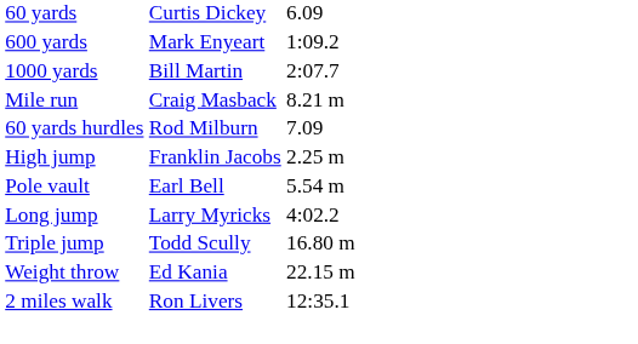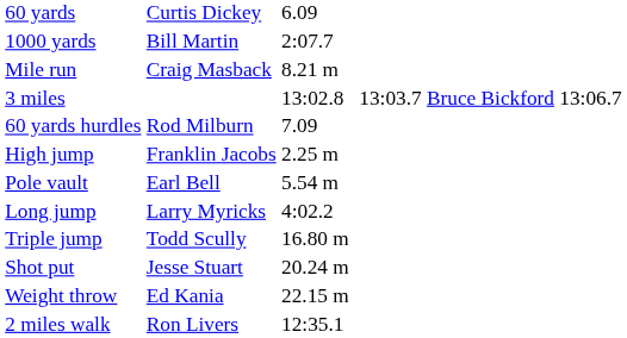 <table>
 <tr>
 <td><a href='#'>60 yards</a></td>
 <td><a href='#'>Curtis Dickey</a></td>
 <td>6.09</td>
-<td></td>
-<td></td>
-<td></td>
-<td></td>
-</tr>
-<tr>
-<td><a href='#'>600 yards</a></td>
-<td><a href='#'>Mark Enyeart</a></td>
-<td>1:09.2</td>
 <td></td>
 <td></td>
 <td></td>
 <td></td>
 </tr>
 <tr>
 <td><a href='#'>1000 yards</a></td>
 <td><a href='#'>Bill Martin</a></td>
 <td>2:07.7</td>
 <td></td>
 <td></td>
 <td></td>
 <td></td>
 </tr>
 <tr>
 <td><a href='#'>Mile run</a></td>
 <td><a href='#'>Craig Masback</a></td>
 <td>8.21 m</td>
 <td></td>
 <td></td>
 <td></td>
 <td></td>
+</tr>
+<tr>
+<td><a href='#'>3 miles</a></td>
+<td></td>
+<td>13:02.8</td>
+<td></td>
+<td>13:03.7</td>
+<td><a href='#'>Bruce Bickford</a></td>
+<td>13:06.7</td>
 </tr>
 <tr>
 <td><a href='#'>60 yards hurdles</a></td>
 <td><a href='#'>Rod Milburn</a></td>
 <td>7.09</td>
 <td></td>
 <td></td>
 <td></td>
 <td></td>
 </tr>
 <tr>
 <td><a href='#'>High jump</a></td>
 <td><a href='#'>Franklin Jacobs</a></td>
 <td>2.25 m</td>
 <td></td>
 <td></td>
 <td></td>
 <td></td>
 </tr>
 <tr>
 <td><a href='#'>Pole vault</a></td>
 <td><a href='#'>Earl Bell</a></td>
 <td>5.54 m</td>
 <td></td>
 <td></td>
 <td></td>
 <td></td>
 </tr>
 <tr>
 <td><a href='#'>Long jump</a></td>
 <td><a href='#'>Larry Myricks</a></td>
 <td>4:02.2</td>
 <td></td>
 <td></td>
 <td></td>
 <td></td>
 </tr>
 <tr>
 <td><a href='#'>Triple jump</a></td>
 <td><a href='#'>Todd Scully</a></td>
 <td>16.80 m</td>
 <td></td>
 <td></td>
 <td></td>
 <td></td>
 </tr>
 <tr>
+<td><a href='#'>Shot put</a></td>
+<td><a href='#'>Jesse Stuart</a></td>
+<td>20.24 m</td>
+<td></td>
+<td></td>
+<td></td>
+<td></td>
+</tr>
+<tr>
 <td><a href='#'>Weight throw</a></td>
 <td><a href='#'>Ed Kania</a></td>
 <td>22.15 m</td>
 <td></td>
 <td></td>
 <td></td>
 <td></td>
 </tr>
 <tr>
 <td><a href='#'>2 miles walk</a></td>
 <td><a href='#'>Ron Livers</a></td>
 <td>12:35.1</td>
 <td></td>
 <td></td>
 <td></td>
 <td></td>
 </tr>
 </table>
